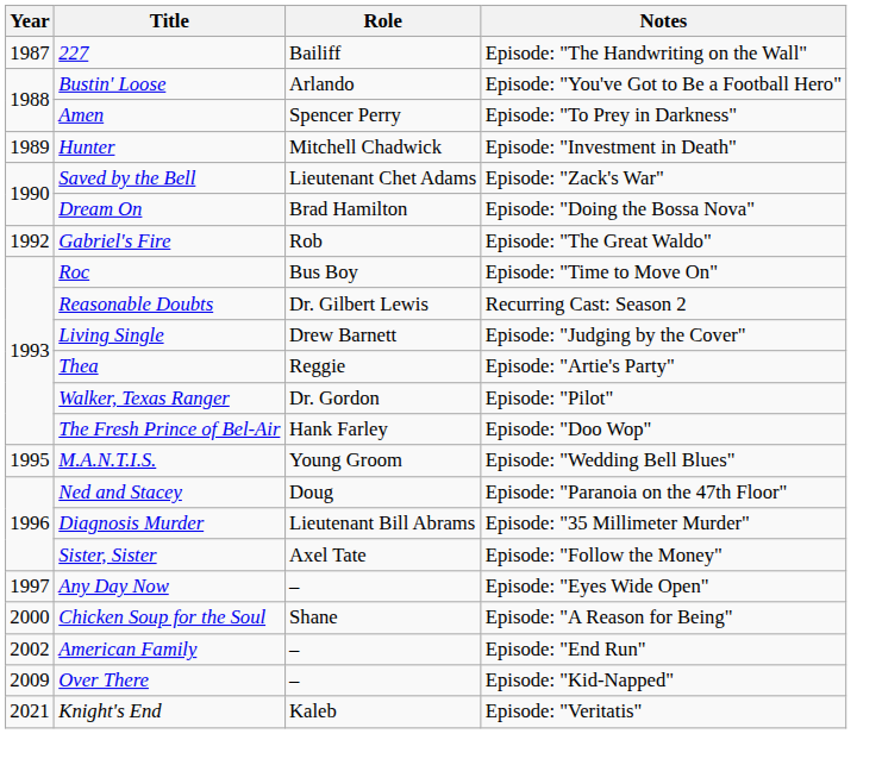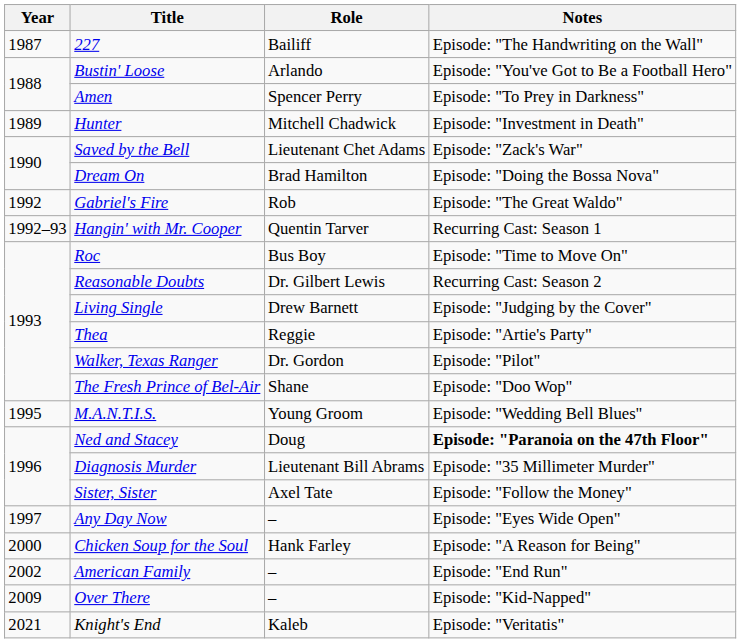 <table class="wikitable sortable">
 <tr>
 <th>Year</th>
 <th>Title</th>
 <th>Role</th>
 <th>Notes</th>
 </tr>
 <tr>
 <td>1987</td>
 <td><em><a href='#'>227</a></em></td>
 <td>Bailiff</td>
 <td>Episode: "The Handwriting on the Wall"</td>
 </tr>
 <tr>
 <td rowspan=2>1988</td>
 <td><em><a href='#'>Bustin' Loose</a></em></td>
 <td>Arlando</td>
 <td>Episode: "You've Got to Be a Football Hero"</td>
 </tr>
 <tr>
 <td><em><a href='#'>Amen</a></em></td>
 <td>Spencer Perry</td>
 <td>Episode: "To Prey in Darkness"</td>
 </tr>
 <tr>
 <td>1989</td>
 <td><em><a href='#'>Hunter</a></em></td>
 <td>Mitchell Chadwick</td>
 <td>Episode: "Investment in Death"</td>
 </tr>
 <tr>
 <td rowspan=2>1990</td>
 <td><em><a href='#'>Saved by the Bell</a></em></td>
 <td>Lieutenant Chet Adams</td>
 <td>Episode: "Zack's War"</td>
 </tr>
 <tr>
 <td><em><a href='#'>Dream On</a></em></td>
 <td>Brad Hamilton</td>
 <td>Episode: "Doing the Bossa Nova"</td>
 </tr>
 <tr>
 <td>1992</td>
 <td><em><a href='#'>Gabriel's Fire</a></em></td>
 <td>Rob</td>
 <td>Episode: "The Great Waldo"</td>
 </tr>
 <tr>
+<td>1992–93</td>
+<td><em><a href='#'>Hangin' with Mr. Cooper</a></em></td>
+<td>Quentin Tarver</td>
+<td>Recurring Cast: Season 1</td>
+</tr>
+<tr>
 <td rowspan=6>1993</td>
 <td><em><a href='#'>Roc</a></em></td>
 <td>Bus Boy</td>
 <td>Episode: "Time to Move On"</td>
 </tr>
 <tr>
 <td><em><a href='#'>Reasonable Doubts</a></em></td>
 <td>Dr. Gilbert Lewis</td>
 <td>Recurring Cast: Season 2</td>
 </tr>
 <tr>
 <td><em><a href='#'>Living Single</a></em></td>
 <td>Drew Barnett</td>
 <td>Episode: "Judging by the Cover"</td>
 </tr>
 <tr>
 <td><em><a href='#'>Thea</a></em></td>
 <td>Reggie</td>
 <td>Episode: "Artie's Party"</td>
 </tr>
 <tr>
 <td><em><a href='#'>Walker, Texas Ranger</a></em></td>
 <td>Dr. Gordon</td>
 <td>Episode: "Pilot"</td>
 </tr>
 <tr>
 <td><em><a href='#'>The Fresh Prince of Bel-Air</a></em></td>
-<td>Hank Farley</td>
+<td>Shane</td>
 <td>Episode: "Doo Wop"</td>
 </tr>
 <tr>
 <td>1995</td>
 <td><em><a href='#'>M.A.N.T.I.S.</a></em></td>
 <td>Young Groom</td>
 <td>Episode: "Wedding Bell Blues"</td>
 </tr>
 <tr>
 <td rowspan=3>1996</td>
 <td><em><a href='#'>Ned and Stacey</a></em></td>
 <td>Doug</td>
-<td>Episode: "Paranoia on the 47th Floor"</td>
+<td><strong>Episode: "Paranoia on the 47th Floor"</strong></td>
 </tr>
 <tr>
 <td><em><a href='#'>Diagnosis Murder</a></em></td>
 <td>Lieutenant Bill Abrams</td>
 <td>Episode: "35 Millimeter Murder"</td>
 </tr>
 <tr>
 <td><em><a href='#'>Sister, Sister</a></em></td>
 <td>Axel Tate</td>
 <td>Episode: "Follow the Money"</td>
 </tr>
 <tr>
 <td>1997</td>
 <td><em><a href='#'>Any Day Now</a></em></td>
 <td>–</td>
 <td>Episode: "Eyes Wide Open"</td>
 </tr>
 <tr>
 <td>2000</td>
 <td><em><a href='#'>Chicken Soup for the Soul</a></em></td>
-<td>Shane</td>
+<td>Hank Farley</td>
 <td>Episode: "A Reason for Being"</td>
 </tr>
 <tr>
 <td>2002</td>
 <td><em><a href='#'>American Family</a></em></td>
 <td>–</td>
 <td>Episode: "End Run"</td>
 </tr>
 <tr>
 <td>2009</td>
 <td><em><a href='#'>Over There</a></em></td>
 <td>–</td>
 <td>Episode: "Kid-Napped"</td>
 </tr>
 <tr>
 <td>2021</td>
 <td><em>Knight's End</em></td>
 <td>Kaleb</td>
 <td>Episode: "Veritatis"</td>
 </tr>
 </table>
